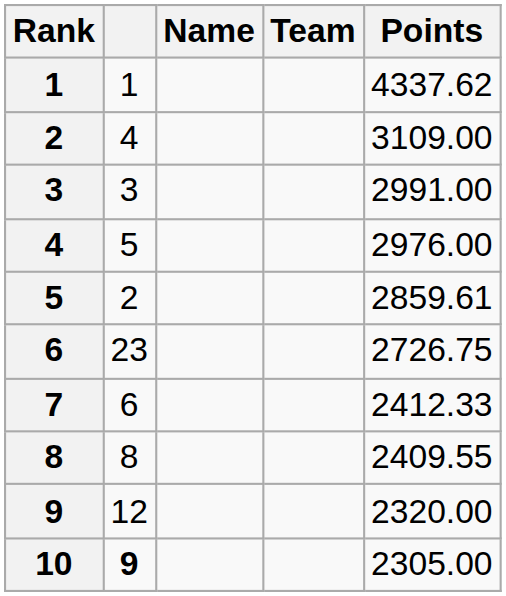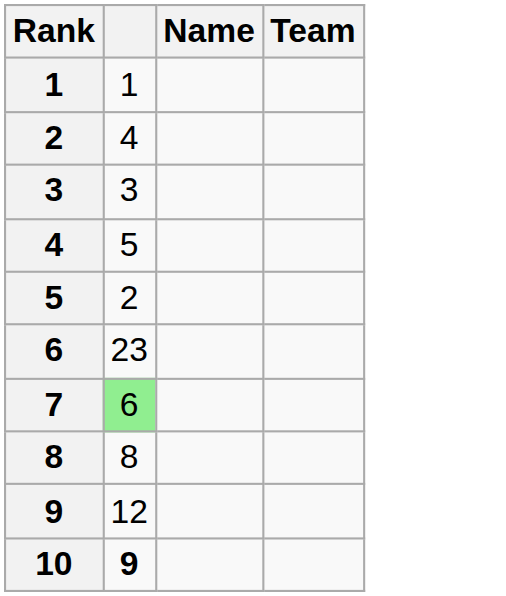 <table class="wikitable">
 <tr>
 <th scope="col">Rank</th>
 <th scope="col"></th>
 <th scope="col">Name</th>
 <th scope="col">Team</th>
-<th scope="col">Points</th>
 </tr>
 <tr>
 <th scope="row">1</th>
 <td style="text-align:center;">1</td>
 <td></td>
 <td></td>
-<td>4337.62</td>
 </tr>
 <tr>
 <th scope="row">2</th>
 <td style="text-align:center;">4</td>
 <td></td>
 <td></td>
-<td>3109.00</td>
 </tr>
 <tr>
 <th scope="row">3</th>
 <td style="text-align:center;">3</td>
 <td></td>
 <td></td>
-<td>2991.00</td>
 </tr>
 <tr>
 <th scope="row">4</th>
 <td style="text-align:center;">5</td>
 <td></td>
 <td></td>
-<td>2976.00</td>
 </tr>
 <tr>
 <th scope="row">5</th>
 <td style="text-align:center;">2</td>
 <td></td>
 <td></td>
-<td>2859.61</td>
 </tr>
 <tr>
 <th scope="row">6</th>
 <td style="text-align:center;">23</td>
 <td></td>
 <td></td>
-<td>2726.75</td>
 </tr>
 <tr>
 <th scope="row">7</th>
-<td style="text-align:center;">6</td>
+<td style="background: lightgreen; text-align:center;">6</td>
 <td></td>
 <td></td>
-<td>2412.33</td>
 </tr>
 <tr>
 <th scope="row">8</th>
 <td style="text-align:center;">8</td>
 <td></td>
 <td></td>
-<td>2409.55</td>
 </tr>
 <tr>
 <th scope="row">9</th>
 <td style="text-align:center;">12</td>
 <td></td>
 <td></td>
-<td>2320.00</td>
 </tr>
 <tr>
 <th scope="row">10</th>
 <td style="text-align:center;"><strong>9</strong></td>
 <td></td>
 <td></td>
-<td>2305.00</td>
 </tr>
 </table>
